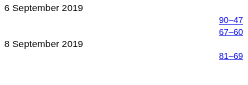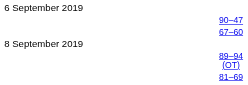 <table style="width:100%;" cellspacing="1">
 <tr>
 <th width=25%></th>
 <th width=2%></th>
 <th width=6%></th>
 <th width=2%></th>
 <th width=25%></th>
 </tr>
 <tr>
 <td>6 September 2019</td>
 </tr>
 <tr style=font-size:90%>
 <td align=right></td>
 <td></td>
 <td align=center><a href='#'>90–47</a></td>
 <td></td>
 <td></td>
 <td></td>
 </tr>
 <tr style=font-size:90%>
 <td align=right></td>
 <td></td>
 <td align=center><a href='#'>67–60</a></td>
 <td></td>
 <td></td>
 <td></td>
 </tr>
 <tr>
 <td>8 September 2019</td>
 </tr>
 <tr style=font-size:90%>
 <td align=right></td>
 <td></td>
+<td align=center><a href='#'>89–94 (OT)</a></td>
+<td></td>
+<td></td>
+<td></td>
+</tr>
+<tr style=font-size:90%>
+<td align=right></td>
+<td></td>
 <td align=center><a href='#'>81–69</a></td>
 <td></td>
 <td></td>
 <td></td>
 </tr>
 </table>
